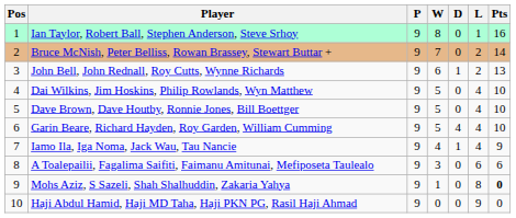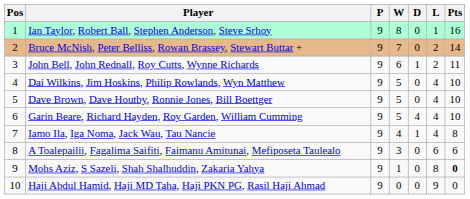 <table class="wikitable" style="font-size: 100%">
 <tr>
 <th width=20>Pos</th>
 <th width=500>Player</th>
 <th width=20>P</th>
 <th width=20>W</th>
 <th width=20>D</th>
 <th width=20>L</th>
 <th width=20>Pts</th>
 </tr>
 <tr align=center style="background: #ADFFD6;">
 <td>1</td>
 <td align="left"> <a href='#'>Ian Taylor</a>, <a href='#'>Robert Ball</a>, <a href='#'>Stephen Anderson</a>, <a href='#'>Steve Srhoy</a></td>
 <td>9</td>
 <td>8</td>
 <td>0</td>
 <td>1</td>
 <td>16</td>
 </tr>
 <tr align=center style="background: #E6B88A;">
 <td>2</td>
 <td align="left"> <a href='#'>Bruce McNish</a>, <a href='#'>Peter Belliss</a>, <a href='#'>Rowan Brassey</a>, <a href='#'>Stewart Buttar</a> +</td>
 <td>9</td>
 <td>7</td>
 <td>0</td>
 <td>2</td>
 <td>14</td>
 </tr>
 <tr align=center>
 <td>3</td>
 <td align="left"> <a href='#'>John Bell</a>, <a href='#'>John Rednall</a>, <a href='#'>Roy Cutts</a>, <a href='#'>Wynne Richards</a></td>
 <td>9</td>
 <td>6</td>
 <td>1</td>
 <td>2</td>
-<td>13</td>
+<td>11</td>
 </tr>
 <tr align=center>
 <td>4</td>
 <td align="left"> <a href='#'>Dai Wilkins</a>, <a href='#'>Jim Hoskins</a>, <a href='#'>Philip Rowlands</a>, <a href='#'>Wyn Matthew</a></td>
 <td>9</td>
 <td>5</td>
 <td>0</td>
 <td>4</td>
 <td>10</td>
 </tr>
 <tr align=center>
 <td>5</td>
 <td align="left"> <a href='#'>Dave Brown</a>, <a href='#'>Dave Houtby</a>, <a href='#'>Ronnie Jones</a>, <a href='#'>Bill Boettger</a></td>
 <td>9</td>
 <td>5</td>
 <td>0</td>
 <td>4</td>
 <td>10</td>
 </tr>
 <tr align=center>
 <td>6</td>
 <td align="left"> <a href='#'>Garin Beare</a>, <a href='#'>Richard Hayden</a>, <a href='#'>Roy Garden</a>, <a href='#'>William Cumming</a></td>
 <td>9</td>
 <td>5</td>
 <td>4</td>
 <td>4</td>
 <td>10</td>
 </tr>
 <tr align=center>
 <td>7</td>
 <td align="left"> <a href='#'>Iamo Ila</a>, <a href='#'>Iga Noma</a>, <a href='#'>Jack Wau</a>, <a href='#'>Tau Nancie</a></td>
 <td>9</td>
 <td>4</td>
 <td>1</td>
 <td>4</td>
-<td>9</td>
+<td>8</td>
 </tr>
 <tr align=center>
 <td>8</td>
 <td align="left"> <a href='#'>A Toalepailii</a>, <a href='#'>Fagalima Saifiti</a>, <a href='#'>Faimanu Amitunai</a>, <a href='#'>Mefiposeta Taulealo</a></td>
 <td>9</td>
 <td>3</td>
 <td>0</td>
 <td>6</td>
 <td>6</td>
 </tr>
 <tr align=center>
 <td>9</td>
 <td align="left"> <a href='#'>Mohs Aziz</a>, <a href='#'>S Sazeli</a>, <a href='#'>Shah Shalhuddin</a>, <a href='#'>Zakaria Yahya</a></td>
 <td>9</td>
 <td>1</td>
 <td>0</td>
 <td>8</td>
 <td><strong>0</strong></td>
 </tr>
 <tr align=center>
 <td>10</td>
 <td align="left"> <a href='#'>Haji Abdul Hamid</a>, <a href='#'>Haji MD Taha</a>, <a href='#'>Haji PKN PG</a>, <a href='#'>Rasil Haji Ahmad</a></td>
 <td>9</td>
 <td>0</td>
 <td>0</td>
 <td>9</td>
 <td>0</td>
 </tr>
 </table>
